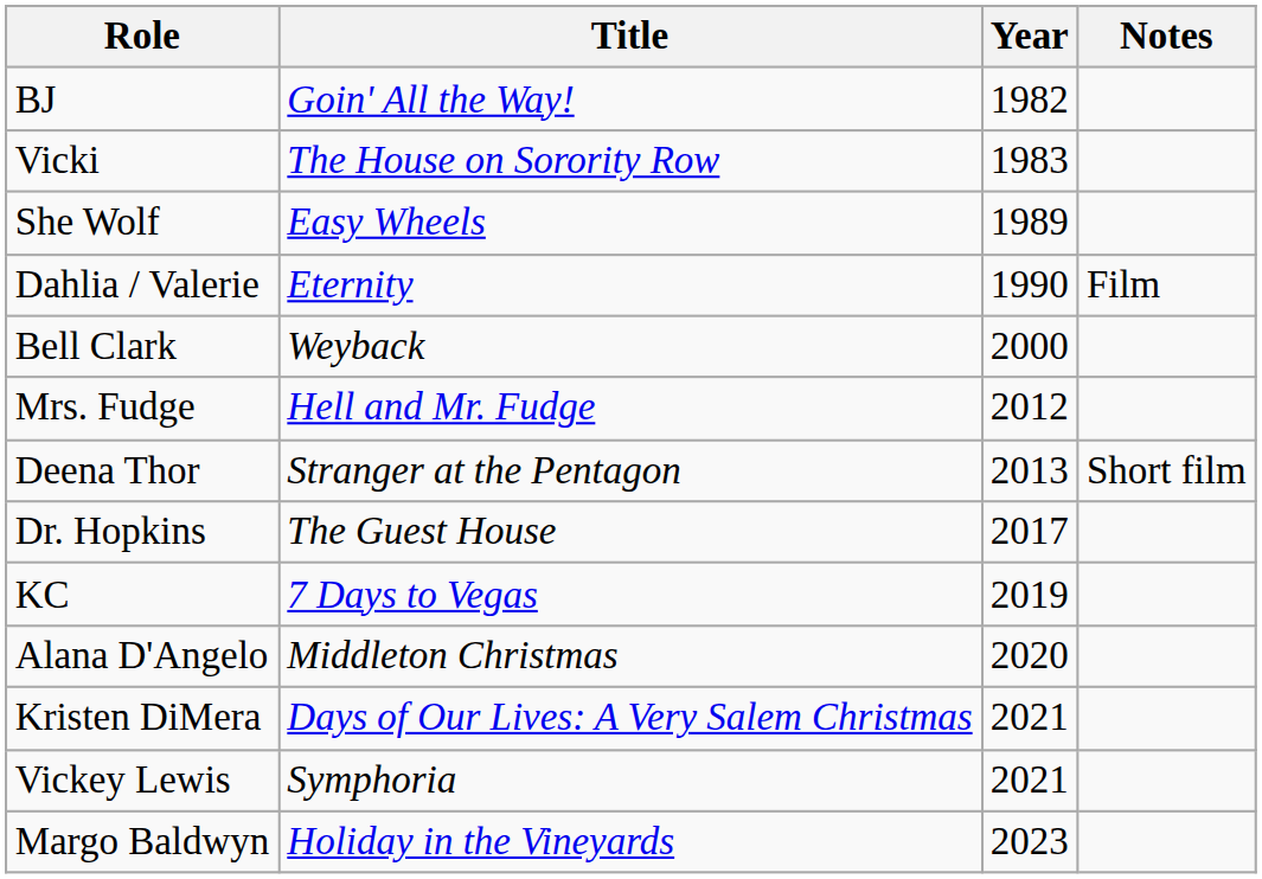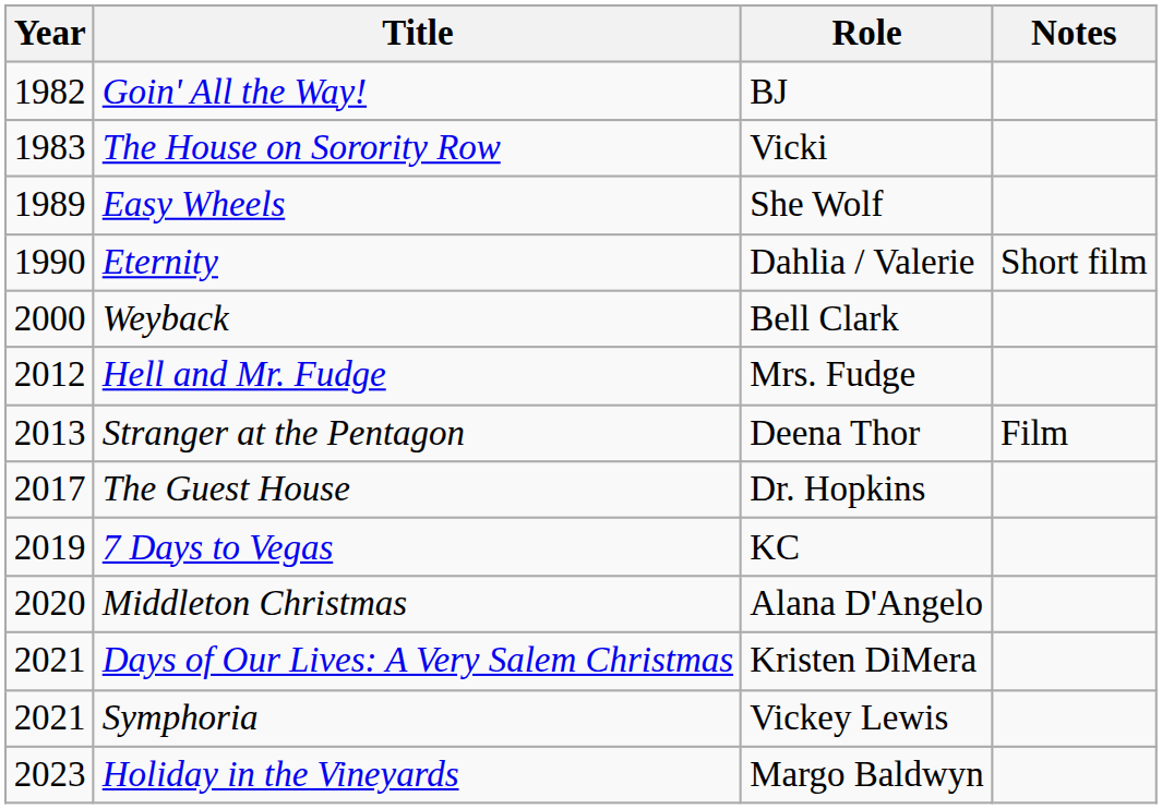 <table class="wikitable sortable">
 <tr>
+<th>Year</th>
+<th>Title</th>
 <th>Role</th>
-<th>Title</th>
-<th>Year</th>
 <th class="unsortable">Notes</th>
 </tr>
 <tr>
+<td>1982</td>
+<td><em><a href='#'>Goin' All the Way!</a></em></td>
 <td>BJ</td>
-<td><em><a href='#'>Goin' All the Way!</a></em></td>
-<td>1982</td>
 <td></td>
 </tr>
 <tr>
+<td>1983</td>
+<td><em><a href='#'>The House on Sorority Row</a></em></td>
 <td>Vicki</td>
-<td><em><a href='#'>The House on Sorority Row</a></em></td>
-<td>1983</td>
 <td></td>
 </tr>
 <tr>
+<td>1989</td>
+<td><em><a href='#'>Easy Wheels</a></em></td>
 <td>She Wolf</td>
-<td><em><a href='#'>Easy Wheels</a></em></td>
-<td>1989</td>
 <td></td>
 </tr>
 <tr>
+<td>1990</td>
+<td><em><a href='#'>Eternity</a></em></td>
 <td>Dahlia / Valerie</td>
-<td><em><a href='#'>Eternity</a></em></td>
-<td>1990</td>
+<td>Short film</td>
+</tr>
+<tr>
+<td>2000</td>
+<td><em>Weyback</em></td>
+<td>Bell Clark</td>
+<td></td>
+</tr>
+<tr>
+<td>2012</td>
+<td><em><a href='#'>Hell and Mr. Fudge</a></em></td>
+<td>Mrs. Fudge</td>
+<td></td>
+</tr>
+<tr>
+<td>2013</td>
+<td><em>Stranger at the Pentagon</em></td>
+<td>Deena Thor</td>
 <td>Film</td>
 </tr>
 <tr>
-<td>Bell Clark</td>
-<td><em>Weyback</em></td>
-<td>2000</td>
+<td>2017</td>
+<td><em>The Guest House</em></td>
+<td>Dr. Hopkins</td>
 <td></td>
 </tr>
 <tr>
-<td>Mrs. Fudge</td>
-<td><em><a href='#'>Hell and Mr. Fudge</a></em></td>
-<td>2012</td>
+<td>2019</td>
+<td><em><a href='#'>7 Days to Vegas</a></em></td>
+<td>KC</td>
 <td></td>
 </tr>
 <tr>
-<td>Deena Thor</td>
-<td><em>Stranger at the Pentagon</em></td>
-<td>2013</td>
-<td>Short film</td>
-</tr>
-<tr>
-<td>Dr. Hopkins</td>
-<td><em>The Guest House</em></td>
-<td>2017</td>
+<td>2020</td>
+<td><em>Middleton Christmas</em></td>
+<td>Alana D'Angelo</td>
 <td></td>
 </tr>
 <tr>
-<td>KC</td>
-<td><em><a href='#'>7 Days to Vegas</a></em></td>
-<td>2019</td>
+<td>2021</td>
+<td><em><a href='#'>Days of Our Lives: A Very Salem Christmas</a></em></td>
+<td>Kristen DiMera</td>
 <td></td>
 </tr>
 <tr>
-<td>Alana D'Angelo</td>
-<td><em>Middleton Christmas</em></td>
-<td>2020</td>
+<td>2021</td>
+<td><em>Symphoria</em></td>
+<td>Vickey Lewis</td>
 <td></td>
 </tr>
 <tr>
-<td>Kristen DiMera</td>
-<td><em><a href='#'>Days of Our Lives: A Very Salem Christmas</a></em></td>
-<td>2021</td>
-<td></td>
-</tr>
-<tr>
-<td>Vickey Lewis</td>
-<td><em>Symphoria</em></td>
-<td>2021</td>
-<td></td>
-</tr>
-<tr>
+<td>2023</td>
+<td><em><a href='#'>Holiday in the Vineyards</a></em></td>
 <td>Margo Baldwyn</td>
-<td><em><a href='#'>Holiday in the Vineyards</a></em></td>
-<td>2023</td>
 <td></td>
 </tr>
 </table>
